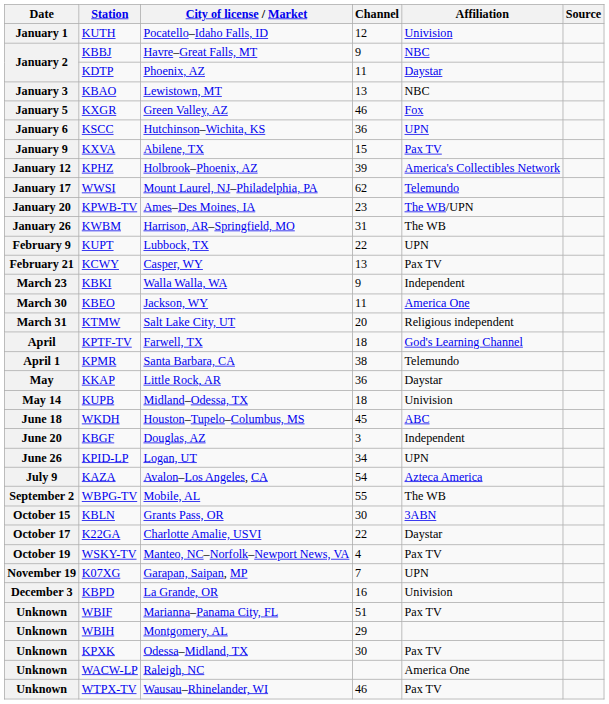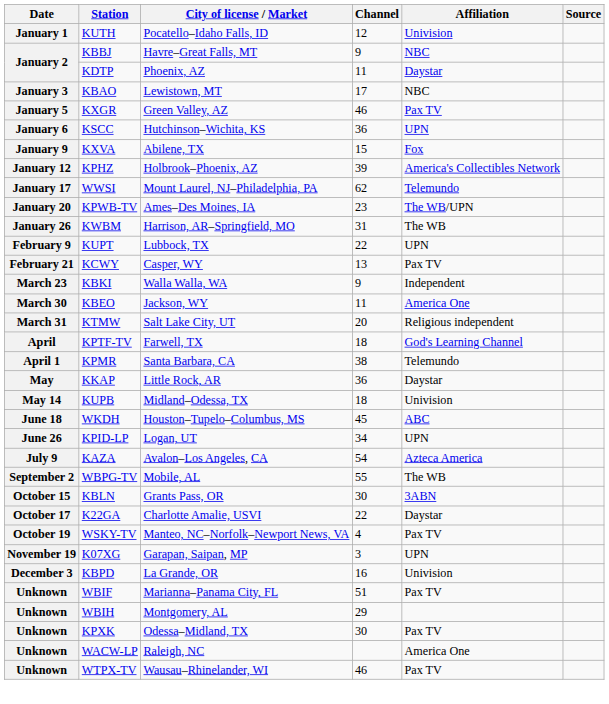 <table class="wikitable sortable">
 <tr>
 <th>Date</th>
 <th><a href='#'>Station</a></th>
 <th><a href='#'>City of license</a> / <a href='#'>Market</a></th>
 <th>Channel</th>
 <th>Affiliation</th>
 <th>Source</th>
 </tr>
 <tr>
 <th>January 1</th>
 <td><a href='#'>KUTH</a></td>
 <td><a href='#'>Pocatello</a>–<a href='#'>Idaho Falls, ID</a></td>
 <td>12</td>
 <td><a href='#'>Univision</a></td>
 <td></td>
 </tr>
 <tr>
 <th rowspan="2">January 2</th>
 <td><a href='#'>KBBJ</a></td>
 <td><a href='#'>Havre</a>–<a href='#'>Great Falls, MT</a></td>
 <td>9</td>
 <td><a href='#'>NBC</a></td>
 <td></td>
 </tr>
 <tr>
 <td><a href='#'>KDTP</a></td>
 <td><a href='#'>Phoenix, AZ</a></td>
 <td>11</td>
 <td><a href='#'>Daystar</a></td>
 <td></td>
 </tr>
 <tr>
 <th>January 3</th>
 <td><a href='#'>KBAO</a></td>
 <td><a href='#'>Lewistown, MT</a></td>
-<td>13</td>
+<td>17</td>
 <td>NBC</td>
 <td></td>
 </tr>
 <tr>
 <th>January 5</th>
 <td><a href='#'>KXGR</a></td>
 <td><a href='#'>Green Valley, AZ</a></td>
 <td>46</td>
-<td><a href='#'>Fox</a></td>
+<td><a href='#'>Pax TV</a></td>
 <td></td>
 </tr>
 <tr>
 <th>January 6</th>
 <td><a href='#'>KSCC</a></td>
 <td><a href='#'>Hutchinson</a>–<a href='#'>Wichita, KS</a></td>
 <td>36</td>
 <td><a href='#'>UPN</a></td>
 <td></td>
 </tr>
 <tr>
 <th>January 9</th>
 <td><a href='#'>KXVA</a></td>
 <td><a href='#'>Abilene, TX</a></td>
 <td>15</td>
-<td><a href='#'>Pax TV</a></td>
+<td><a href='#'>Fox</a></td>
 <td></td>
 </tr>
 <tr>
 <th>January 12</th>
 <td><a href='#'>KPHZ</a></td>
 <td><a href='#'>Holbrook</a>–<a href='#'>Phoenix, AZ</a></td>
 <td>39</td>
 <td><a href='#'>America's Collectibles Network</a></td>
 <td></td>
 </tr>
 <tr>
 <th>January 17</th>
 <td><a href='#'>WWSI</a></td>
 <td><a href='#'>Mount Laurel, NJ</a>–<a href='#'>Philadelphia, PA</a></td>
 <td>62</td>
 <td><a href='#'>Telemundo</a></td>
 <td></td>
 </tr>
 <tr>
 <th>January 20</th>
 <td><a href='#'>KPWB-TV</a></td>
 <td><a href='#'>Ames</a>–<a href='#'>Des Moines, IA</a></td>
 <td>23</td>
 <td><a href='#'>The WB</a>/UPN</td>
 <td></td>
 </tr>
 <tr>
 <th>January 26</th>
 <td><a href='#'>KWBM</a></td>
 <td><a href='#'>Harrison, AR</a>–<a href='#'>Springfield, MO</a></td>
 <td>31</td>
 <td>The WB</td>
 <td></td>
 </tr>
 <tr>
 <th>February 9</th>
 <td><a href='#'>KUPT</a></td>
 <td><a href='#'>Lubbock, TX</a></td>
 <td>22</td>
 <td>UPN</td>
 <td></td>
 </tr>
 <tr>
 <th>February 21</th>
 <td><a href='#'>KCWY</a></td>
 <td><a href='#'>Casper, WY</a></td>
 <td>13</td>
 <td>Pax TV</td>
 <td></td>
 </tr>
 <tr>
 <th>March 23</th>
 <td><a href='#'>KBKI</a></td>
 <td><a href='#'>Walla Walla, WA</a></td>
 <td>9</td>
 <td>Independent</td>
 <td></td>
 </tr>
 <tr>
 <th>March 30</th>
 <td><a href='#'>KBEO</a></td>
 <td><a href='#'>Jackson, WY</a></td>
 <td>11</td>
 <td><a href='#'>America One</a></td>
 <td></td>
 </tr>
 <tr>
 <th>March 31</th>
 <td><a href='#'>KTMW</a></td>
 <td><a href='#'>Salt Lake City, UT</a></td>
 <td>20</td>
 <td>Religious independent</td>
 <td></td>
 </tr>
 <tr>
 <th>April</th>
 <td><a href='#'>KPTF-TV</a></td>
 <td><a href='#'>Farwell, TX</a></td>
 <td>18</td>
 <td><a href='#'>God's Learning Channel</a></td>
 <td></td>
 </tr>
 <tr>
 <th>April 1</th>
 <td><a href='#'>KPMR</a></td>
 <td><a href='#'>Santa Barbara, CA</a></td>
 <td>38</td>
 <td>Telemundo</td>
 <td></td>
 </tr>
 <tr>
 <th>May</th>
 <td><a href='#'>KKAP</a></td>
 <td><a href='#'>Little Rock, AR</a></td>
 <td>36</td>
 <td>Daystar</td>
 <td></td>
 </tr>
 <tr>
 <th>May 14</th>
 <td><a href='#'>KUPB</a></td>
 <td><a href='#'>Midland</a>–<a href='#'>Odessa, TX</a></td>
 <td>18</td>
 <td>Univision</td>
 <td></td>
 </tr>
 <tr>
 <th>June 18</th>
 <td><a href='#'>WKDH</a></td>
 <td><a href='#'>Houston</a>–<a href='#'>Tupelo</a>–<a href='#'>Columbus, MS</a></td>
 <td>45</td>
 <td><a href='#'>ABC</a></td>
 <td></td>
 </tr>
 <tr>
-<th>June 20</th>
-<td><a href='#'>KBGF</a></td>
-<td><a href='#'>Douglas, AZ</a></td>
-<td>3</td>
-<td>Independent</td>
-<td></td>
-</tr>
-<tr>
 <th>June 26</th>
 <td><a href='#'>KPID-LP</a></td>
 <td><a href='#'>Logan, UT</a></td>
 <td>34</td>
 <td>UPN</td>
 <td></td>
 </tr>
 <tr>
 <th>July 9</th>
 <td><a href='#'>KAZA</a></td>
 <td><a href='#'>Avalon</a>–<a href='#'>Los Angeles</a>, <a href='#'>CA</a></td>
 <td>54</td>
 <td><a href='#'>Azteca America</a></td>
 <td></td>
 </tr>
 <tr>
 <th>September 2</th>
 <td><a href='#'>WBPG-TV</a></td>
 <td><a href='#'>Mobile, AL</a></td>
 <td>55</td>
 <td>The WB</td>
 <td></td>
 </tr>
 <tr>
 <th>October 15</th>
 <td><a href='#'>KBLN</a></td>
 <td><a href='#'>Grants Pass, OR</a></td>
 <td>30</td>
 <td><a href='#'>3ABN</a></td>
 <td></td>
 </tr>
 <tr>
 <th>October 17</th>
 <td><a href='#'>K22GA</a></td>
 <td><a href='#'>Charlotte Amalie, USVI</a></td>
 <td>22</td>
 <td>Daystar</td>
 <td></td>
 </tr>
 <tr>
 <th>October 19</th>
 <td><a href='#'>WSKY-TV</a></td>
 <td><a href='#'>Manteo, NC</a>–<a href='#'>Norfolk</a>–<a href='#'>Newport News, VA</a></td>
 <td>4</td>
 <td>Pax TV</td>
 <td></td>
 </tr>
 <tr>
 <th>November 19</th>
 <td><a href='#'>K07XG</a></td>
 <td><a href='#'>Garapan, Saipan</a>, <a href='#'>MP</a></td>
-<td>7</td>
+<td>3</td>
 <td>UPN</td>
 <td></td>
 </tr>
 <tr>
 <th>December 3</th>
 <td><a href='#'>KBPD</a></td>
 <td><a href='#'>La Grande, OR</a></td>
 <td>16</td>
 <td>Univision</td>
 <td></td>
 </tr>
 <tr>
 <th>Unknown</th>
 <td><a href='#'>WBIF</a></td>
 <td><a href='#'>Marianna</a>–<a href='#'>Panama City, FL</a></td>
 <td>51</td>
 <td>Pax TV</td>
 <td></td>
 </tr>
 <tr>
 <th>Unknown</th>
 <td><a href='#'>WBIH</a></td>
 <td><a href='#'>Montgomery, AL</a></td>
 <td>29</td>
 <td></td>
 <td></td>
 </tr>
 <tr>
 <th>Unknown</th>
 <td><a href='#'>KPXK</a></td>
 <td><a href='#'>Odessa</a>–<a href='#'>Midland, TX</a></td>
 <td>30</td>
 <td>Pax TV</td>
 <td></td>
 </tr>
 <tr>
 <th>Unknown</th>
 <td><a href='#'>WACW-LP</a></td>
 <td><a href='#'>Raleigh, NC</a></td>
 <td></td>
 <td>America One</td>
 <td></td>
 </tr>
 <tr>
 <th>Unknown</th>
 <td><a href='#'>WTPX-TV</a></td>
 <td><a href='#'>Wausau</a>–<a href='#'>Rhinelander, WI</a></td>
 <td>46</td>
 <td>Pax TV</td>
 <td></td>
 </tr>
 </table>
